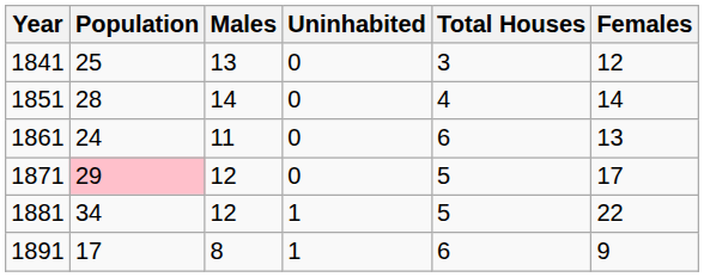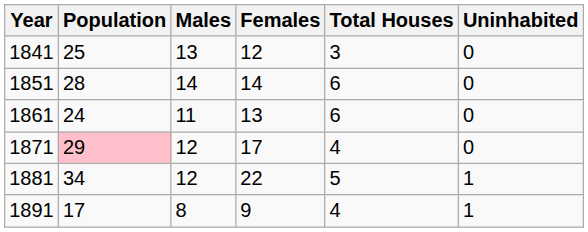 <table class="wikitable">
 <tr>
 <th>Year</th>
 <th>Population</th>
 <th>Males</th>
+<th>Females</th>
+<th>Total Houses</th>
 <th>Uninhabited</th>
-<th>Total Houses</th>
-<th>Females</th>
 </tr>
 <tr>
 <td>1841</td>
 <td>25</td>
 <td>13</td>
+<td>12</td>
+<td>3</td>
 <td>0</td>
-<td>3</td>
-<td>12</td>
 </tr>
 <tr>
 <td>1851</td>
 <td>28</td>
 <td>14</td>
+<td>14</td>
+<td>6</td>
 <td>0</td>
-<td>4</td>
-<td>14</td>
 </tr>
 <tr>
 <td>1861</td>
 <td>24</td>
 <td>11</td>
+<td>13</td>
+<td>6</td>
 <td>0</td>
-<td>6</td>
-<td>13</td>
 </tr>
 <tr>
 <td>1871</td>
 <td style="background: pink;">29</td>
 <td>12</td>
+<td>17</td>
+<td>4</td>
 <td>0</td>
-<td>5</td>
-<td>17</td>
 </tr>
 <tr>
 <td>1881</td>
 <td>34</td>
 <td>12</td>
+<td>22</td>
+<td>5</td>
 <td>1</td>
-<td>5</td>
-<td>22</td>
 </tr>
 <tr>
 <td>1891</td>
 <td>17</td>
 <td>8</td>
+<td>9</td>
+<td>4</td>
 <td>1</td>
-<td>6</td>
-<td>9</td>
 </tr>
 </table>
